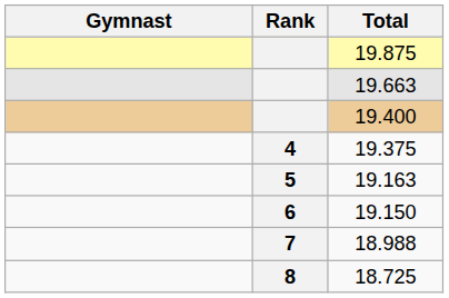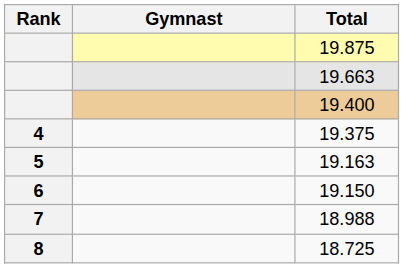 <table class="wikitable sortable" style="text-align:center; font-size:95%">
 <tr>
+<th scope="col" style="width:50px;">Rank</th>
 <th scope="col" style="width:180px;">Gymnast</th>
-<th scope="col" style="width:50px;">Rank</th>
 <th scope="col" style="width:80px;">Total</th>
 </tr>
 <tr style="background:#fffcaf;">
+<th scope="row" style="text-align:center"></th>
 <td style="text-align:left;"></td>
-<th scope="row" style="text-align:center"></th>
 <td>19.875</td>
 </tr>
 <tr style="background:#e5e5e5;">
+<th scope=row style="text-align:center"></th>
 <td style="text-align:left;"></td>
-<th scope=row style="text-align:center"></th>
 <td>19.663</td>
 </tr>
 <tr style="background:#ec9;">
+<th scope=row style="text-align:center"></th>
 <td style="text-align:left;"></td>
-<th scope=row style="text-align:center"></th>
 <td>19.400</td>
 </tr>
 <tr>
+<th scope="row" style="text-align:center">4</th>
 <td style="text-align:left;"></td>
-<th scope="row" style="text-align:center">4</th>
 <td>19.375</td>
 </tr>
 <tr>
+<th scope=row style="text-align:center">5</th>
 <td style="text-align:left;"></td>
-<th scope=row style="text-align:center">5</th>
 <td>19.163</td>
 </tr>
 <tr>
+<th scope=row style="text-align:center">6</th>
 <td style="text-align:left;"></td>
-<th scope=row style="text-align:center">6</th>
 <td>19.150</td>
 </tr>
 <tr>
+<th scope=row style="text-align:center">7</th>
 <td style="text-align:left;"></td>
-<th scope=row style="text-align:center">7</th>
 <td>18.988</td>
 </tr>
 <tr>
+<th scope=row style="text-align:center">8</th>
 <td style="text-align:left;"></td>
-<th scope=row style="text-align:center">8</th>
 <td>18.725</td>
 </tr>
 </table>
